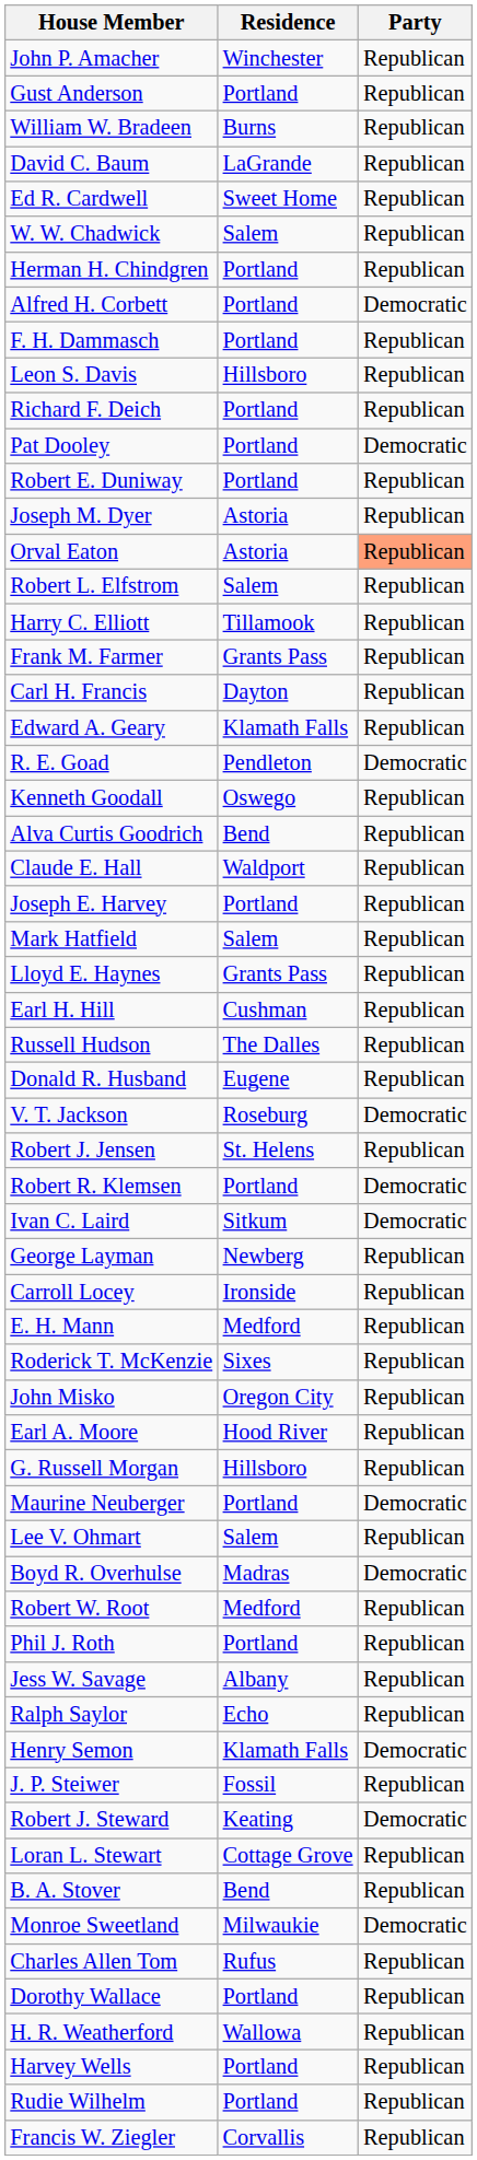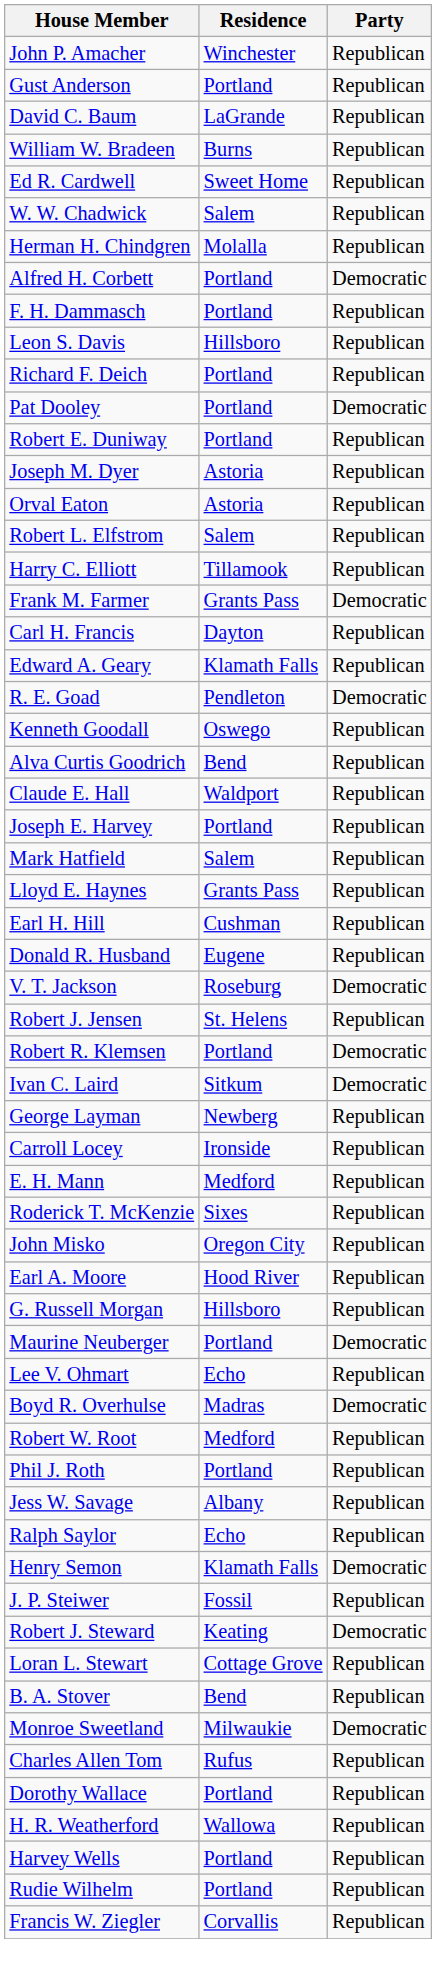 <table class="wikitable">
 <tr>
 <th>House Member</th>
 <th>Residence</th>
 <th>Party</th>
 </tr>
 <tr>
 <td><a href='#'>John P. Amacher</a></td>
 <td><a href='#'>Winchester</a></td>
 <td>Republican</td>
 </tr>
 <tr>
 <td><a href='#'>Gust Anderson</a></td>
 <td><a href='#'>Portland</a></td>
 <td>Republican</td>
 </tr>
 <tr>
-<td><a href='#'>William W. Bradeen</a></td>
-<td><a href='#'>Burns</a></td>
+<td><a href='#'>David C. Baum</a></td>
+<td><a href='#'>LaGrande</a></td>
 <td>Republican</td>
 </tr>
 <tr>
-<td><a href='#'>David C. Baum</a></td>
-<td><a href='#'>LaGrande</a></td>
+<td><a href='#'>William W. Bradeen</a></td>
+<td><a href='#'>Burns</a></td>
 <td>Republican</td>
 </tr>
 <tr>
 <td><a href='#'>Ed R. Cardwell</a></td>
 <td><a href='#'>Sweet Home</a></td>
 <td>Republican</td>
 </tr>
 <tr>
 <td><a href='#'>W. W. Chadwick</a></td>
 <td><a href='#'>Salem</a></td>
 <td>Republican</td>
 </tr>
 <tr>
 <td><a href='#'>Herman H. Chindgren</a></td>
-<td><a href='#'>Portland</a></td>
+<td><a href='#'>Molalla</a></td>
 <td>Republican</td>
 </tr>
 <tr>
 <td><a href='#'>Alfred H. Corbett</a></td>
 <td><a href='#'>Portland</a></td>
 <td>Democratic</td>
 </tr>
 <tr>
 <td><a href='#'>F. H. Dammasch</a></td>
 <td><a href='#'>Portland</a></td>
 <td>Republican</td>
 </tr>
 <tr>
 <td><a href='#'>Leon S. Davis</a></td>
 <td><a href='#'>Hillsboro</a></td>
 <td>Republican</td>
 </tr>
 <tr>
 <td><a href='#'>Richard F. Deich</a></td>
 <td><a href='#'>Portland</a></td>
 <td>Republican</td>
 </tr>
 <tr>
 <td><a href='#'>Pat Dooley</a></td>
 <td><a href='#'>Portland</a></td>
 <td>Democratic</td>
 </tr>
 <tr>
 <td><a href='#'>Robert E. Duniway</a></td>
 <td><a href='#'>Portland</a></td>
 <td>Republican</td>
 </tr>
 <tr>
 <td><a href='#'>Joseph M. Dyer</a></td>
 <td><a href='#'>Astoria</a></td>
 <td>Republican</td>
 </tr>
 <tr>
 <td><a href='#'>Orval Eaton</a></td>
 <td><a href='#'>Astoria</a></td>
-<td style="background: lightsalmon;">Republican</td>
+<td>Republican</td>
 </tr>
 <tr>
 <td><a href='#'>Robert L. Elfstrom</a></td>
 <td><a href='#'>Salem</a></td>
 <td>Republican</td>
 </tr>
 <tr>
 <td><a href='#'>Harry C. Elliott</a></td>
 <td><a href='#'>Tillamook</a></td>
 <td>Republican</td>
 </tr>
 <tr>
 <td><a href='#'>Frank M. Farmer</a></td>
 <td><a href='#'>Grants Pass</a></td>
-<td>Republican</td>
+<td>Democratic</td>
 </tr>
 <tr>
 <td><a href='#'>Carl H. Francis</a></td>
 <td><a href='#'>Dayton</a></td>
 <td>Republican</td>
 </tr>
 <tr>
 <td><a href='#'>Edward A. Geary</a></td>
 <td><a href='#'>Klamath Falls</a></td>
 <td>Republican</td>
 </tr>
 <tr>
 <td><a href='#'>R. E. Goad</a></td>
 <td><a href='#'>Pendleton</a></td>
 <td>Democratic</td>
 </tr>
 <tr>
 <td><a href='#'>Kenneth Goodall</a></td>
 <td><a href='#'>Oswego</a></td>
 <td>Republican</td>
 </tr>
 <tr>
 <td><a href='#'>Alva Curtis Goodrich</a></td>
 <td><a href='#'>Bend</a></td>
 <td>Republican</td>
 </tr>
 <tr>
 <td><a href='#'>Claude E. Hall</a></td>
 <td><a href='#'>Waldport</a></td>
 <td>Republican</td>
 </tr>
 <tr>
 <td><a href='#'>Joseph E. Harvey</a></td>
 <td><a href='#'>Portland</a></td>
 <td>Republican</td>
 </tr>
 <tr>
 <td><a href='#'>Mark Hatfield</a></td>
 <td><a href='#'>Salem</a></td>
 <td>Republican</td>
 </tr>
 <tr>
 <td><a href='#'>Lloyd E. Haynes</a></td>
 <td><a href='#'>Grants Pass</a></td>
 <td>Republican</td>
 </tr>
 <tr>
 <td><a href='#'>Earl H. Hill</a></td>
 <td><a href='#'>Cushman</a></td>
-<td>Republican</td>
-</tr>
-<tr>
-<td><a href='#'>Russell Hudson</a></td>
-<td><a href='#'>The Dalles</a></td>
 <td>Republican</td>
 </tr>
 <tr>
 <td><a href='#'>Donald R. Husband</a></td>
 <td><a href='#'>Eugene</a></td>
 <td>Republican</td>
 </tr>
 <tr>
 <td><a href='#'>V. T. Jackson</a></td>
 <td><a href='#'>Roseburg</a></td>
 <td>Democratic</td>
 </tr>
 <tr>
 <td><a href='#'>Robert J. Jensen</a></td>
 <td><a href='#'>St. Helens</a></td>
 <td>Republican</td>
 </tr>
 <tr>
 <td><a href='#'>Robert R. Klemsen</a></td>
 <td><a href='#'>Portland</a></td>
 <td>Democratic</td>
 </tr>
 <tr>
 <td><a href='#'>Ivan C. Laird</a></td>
 <td><a href='#'>Sitkum</a></td>
 <td>Democratic</td>
 </tr>
 <tr>
 <td><a href='#'>George Layman</a></td>
 <td><a href='#'>Newberg</a></td>
 <td>Republican</td>
 </tr>
 <tr>
 <td><a href='#'>Carroll Locey</a></td>
 <td><a href='#'>Ironside</a></td>
 <td>Republican</td>
 </tr>
 <tr>
 <td><a href='#'>E. H. Mann</a></td>
 <td><a href='#'>Medford</a></td>
 <td>Republican</td>
 </tr>
 <tr>
 <td><a href='#'>Roderick T. McKenzie</a></td>
 <td><a href='#'>Sixes</a></td>
 <td>Republican</td>
 </tr>
 <tr>
 <td><a href='#'>John Misko</a></td>
 <td><a href='#'>Oregon City</a></td>
 <td>Republican</td>
 </tr>
 <tr>
 <td><a href='#'>Earl A. Moore</a></td>
 <td><a href='#'>Hood River</a></td>
 <td>Republican</td>
 </tr>
 <tr>
 <td><a href='#'>G. Russell Morgan</a></td>
 <td><a href='#'>Hillsboro</a></td>
 <td>Republican</td>
 </tr>
 <tr>
 <td><a href='#'>Maurine Neuberger</a></td>
 <td><a href='#'>Portland</a></td>
 <td>Democratic</td>
 </tr>
 <tr>
 <td><a href='#'>Lee V. Ohmart</a></td>
-<td><a href='#'>Salem</a></td>
+<td><a href='#'>Echo</a></td>
 <td>Republican</td>
 </tr>
 <tr>
 <td><a href='#'>Boyd R. Overhulse</a></td>
 <td><a href='#'>Madras</a></td>
 <td>Democratic</td>
 </tr>
 <tr>
 <td><a href='#'>Robert W. Root</a></td>
 <td><a href='#'>Medford</a></td>
 <td>Republican</td>
 </tr>
 <tr>
 <td><a href='#'>Phil J. Roth</a></td>
 <td><a href='#'>Portland</a></td>
 <td>Republican</td>
 </tr>
 <tr>
 <td><a href='#'>Jess W. Savage</a></td>
 <td><a href='#'>Albany</a></td>
 <td>Republican</td>
 </tr>
 <tr>
 <td><a href='#'>Ralph Saylor</a></td>
 <td><a href='#'>Echo</a></td>
 <td>Republican</td>
 </tr>
 <tr>
 <td><a href='#'>Henry Semon</a></td>
 <td><a href='#'>Klamath Falls</a></td>
 <td>Democratic</td>
 </tr>
 <tr>
 <td><a href='#'>J. P. Steiwer</a></td>
 <td><a href='#'>Fossil</a></td>
 <td>Republican</td>
 </tr>
 <tr>
 <td><a href='#'>Robert J. Steward</a></td>
 <td><a href='#'>Keating</a></td>
 <td>Democratic</td>
 </tr>
 <tr>
 <td><a href='#'>Loran L. Stewart</a></td>
 <td><a href='#'>Cottage Grove</a></td>
 <td>Republican</td>
 </tr>
 <tr>
 <td><a href='#'>B. A. Stover</a></td>
 <td><a href='#'>Bend</a></td>
 <td>Republican</td>
 </tr>
 <tr>
 <td><a href='#'>Monroe Sweetland</a></td>
 <td><a href='#'>Milwaukie</a></td>
 <td>Democratic</td>
 </tr>
 <tr>
 <td><a href='#'>Charles Allen Tom</a></td>
 <td><a href='#'>Rufus</a></td>
 <td>Republican</td>
 </tr>
 <tr>
 <td><a href='#'>Dorothy Wallace</a></td>
 <td><a href='#'>Portland</a></td>
 <td>Republican</td>
 </tr>
 <tr>
 <td><a href='#'>H. R. Weatherford</a></td>
 <td><a href='#'>Wallowa</a></td>
 <td>Republican</td>
 </tr>
 <tr>
 <td><a href='#'>Harvey Wells</a></td>
 <td><a href='#'>Portland</a></td>
 <td>Republican</td>
 </tr>
 <tr>
 <td><a href='#'>Rudie Wilhelm</a></td>
 <td><a href='#'>Portland</a></td>
 <td>Republican</td>
 </tr>
 <tr>
 <td><a href='#'>Francis W. Ziegler</a></td>
 <td><a href='#'>Corvallis</a></td>
 <td>Republican</td>
 </tr>
 </table>
